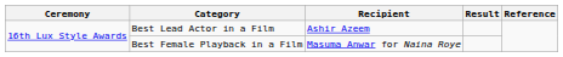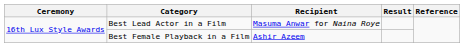 <table class="wikitable style">
 <tr>
 <th>Ceremony</th>
 <th>Category</th>
 <th>Recipient</th>
 <th>Result</th>
 <th>Reference</th>
 </tr>
 <tr>
 <td rowspan="2"><a href='#'>16th Lux Style Awards</a></td>
 <td>Best Lead Actor in a Film</td>
-<td><a href='#'>Ashir Azeem</a></td>
+<td><a href='#'>Masuma Anwar</a> for <em>Naina Roye</em></td>
 <td></td>
 <td rowspan="3"></td>
 </tr>
 <tr>
 <td>Best Female Playback in a Film</td>
-<td><a href='#'>Masuma Anwar</a> for <em>Naina Roye</em></td>
+<td><a href='#'>Ashir Azeem</a></td>
 <td></td>
 </tr>
 </table>
